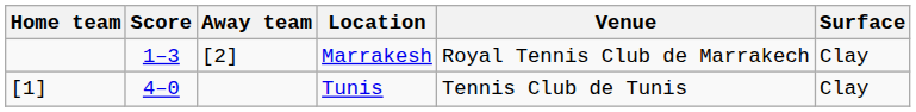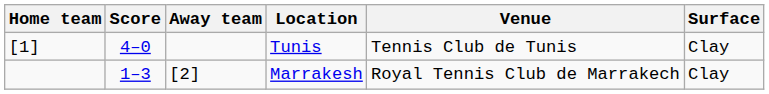 <table class="wikitable">
 <tr>
 <th>Home team</th>
 <th>Score</th>
 <th>Away team</th>
 <th>Location</th>
 <th>Venue</th>
 <th>Surface</th>
 </tr>
 <tr>
+<td><strong></strong> [1]</td>
+<td style="text-align:center;"><a href='#'>4–0</a></td>
+<td></td>
+<td><a href='#'>Tunis</a></td>
+<td>Tennis Club de Tunis</td>
+<td>Clay</td>
+</tr>
+<tr>
 <td></td>
 <td style="text-align:center;"><a href='#'>1–3</a></td>
 <td><strong></strong> [2]</td>
 <td><a href='#'>Marrakesh</a></td>
 <td>Royal Tennis Club de Marrakech</td>
 <td>Clay</td>
 </tr>
-<tr>
-<td><strong></strong> [1]</td>
-<td style="text-align:center;"><a href='#'>4–0</a></td>
-<td></td>
-<td><a href='#'>Tunis</a></td>
-<td>Tennis Club de Tunis</td>
-<td>Clay</td>
-</tr>
 </table>
